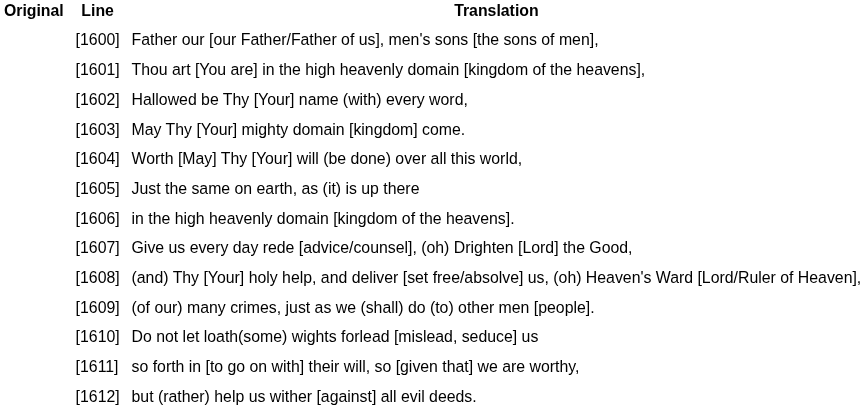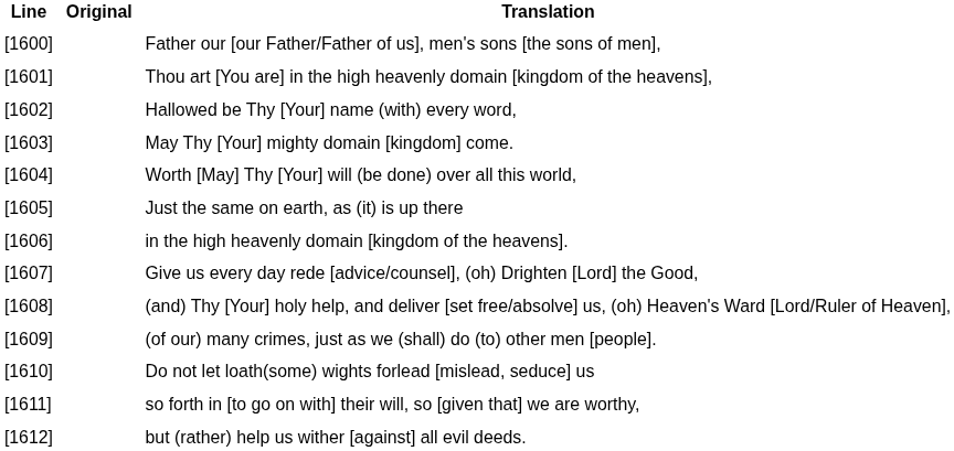 <table cellspacing="10">
 <tr>
+<th>Line</th>
 <th>Original</th>
-<th>Line</th>
 <th>Translation</th>
 </tr>
 <tr>
+<td>[1600]</td>
 <td></td>
-<td>[1600]</td>
 <td>Father our [our Father/Father of us], men's sons [the sons of men],</td>
 </tr>
 <tr>
+<td>[1601]</td>
 <td></td>
-<td>[1601]</td>
 <td>Thou art [You are] in the high heavenly domain [kingdom of the heavens],</td>
 </tr>
 <tr>
+<td>[1602]</td>
 <td></td>
-<td>[1602]</td>
 <td>Hallowed be Thy [Your] name (with) every word,</td>
 </tr>
 <tr>
+<td>[1603]</td>
 <td></td>
-<td>[1603]</td>
 <td>May Thy [Your] mighty domain [kingdom] come.</td>
 </tr>
 <tr>
+<td>[1604]</td>
 <td></td>
-<td>[1604]</td>
 <td>Worth [May] Thy [Your] will (be done) over all this world,</td>
 </tr>
 <tr>
+<td>[1605]</td>
 <td></td>
-<td>[1605]</td>
 <td>Just the same on earth, as (it) is up there</td>
 </tr>
 <tr>
+<td>[1606]</td>
 <td></td>
-<td>[1606]</td>
 <td>in the high heavenly domain [kingdom of the heavens].</td>
 </tr>
 <tr>
+<td>[1607]</td>
 <td></td>
-<td>[1607]</td>
 <td>Give us every day rede [advice/counsel], (oh) Drighten [Lord] the Good,</td>
 </tr>
 <tr>
+<td>[1608]</td>
 <td></td>
-<td>[1608]</td>
 <td>(and) Thy [Your] holy help, and deliver [set free/absolve] us, (oh) Heaven's Ward [Lord/Ruler of Heaven],</td>
 </tr>
 <tr>
+<td>[1609]</td>
 <td></td>
-<td>[1609]</td>
 <td>(of our) many crimes, just as we (shall) do (to) other men [people].</td>
 </tr>
 <tr>
+<td>[1610]</td>
 <td></td>
-<td>[1610]</td>
 <td>Do not let loath(some) wights forlead [mislead, seduce] us</td>
 </tr>
 <tr>
+<td>[1611]</td>
 <td></td>
-<td>[1611]</td>
 <td>so forth in [to go on with] their will, so [given that] we are worthy,</td>
 </tr>
 <tr>
+<td>[1612]</td>
 <td></td>
-<td>[1612]</td>
 <td>but (rather) help us wither [against] all evil deeds.</td>
 </tr>
 </table>
